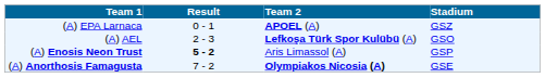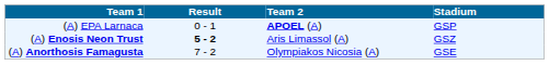 <table cellspacing="0" style="background: #EBF5FF; border: 1px #aaa solid; border-collapse: collapse; font-size: 95%;" width=60%>
 <tr bgcolor=#006699 style="color:white;">
 <th width=25% align="right">Team 1</th>
 <th width=22% align="center">Result</th>
 <th width=30% align="left">Team 2</th>
 <th width=20% align="left">Stadium</th>
 </tr>
 <tr>
 <td align=right>(<a href='#'>A</a>) <a href='#'>EPA Larnaca</a></td>
 <td align=center>0 - 1</td>
 <td align=left><strong><a href='#'>APOEL</a></strong> (<a href='#'>A</a>)</td>
-<td><a href='#'>GSZ</a></td>
-</tr>
-<tr>
-<td align=right>(<a href='#'>A</a>) <a href='#'>AEL</a></td>
-<td align=center>2 - 3</td>
-<td align=left><strong><a href='#'>Lefkoşa Türk Spor Kulübü</a></strong> (<a href='#'>A</a>)</td>
-<td><a href='#'>GSO</a></td>
+<td><a href='#'>GSP</a></td>
 </tr>
 <tr>
 <td align=right>(<a href='#'>A</a>) <strong><a href='#'>Enosis Neon Trust</a></strong></td>
 <td align=center><strong>5 - 2</strong></td>
 <td align=left><a href='#'>Aris Limassol</a> (<a href='#'>A</a>)</td>
-<td><a href='#'>GSP</a></td>
+<td><a href='#'>GSZ</a></td>
 </tr>
 <tr>
 <td align=right>(<a href='#'>A</a>) <strong><a href='#'>Anorthosis Famagusta</a></strong></td>
 <td align=center>7 - 2</td>
-<td align=left><strong><a href='#'>Olympiakos Nicosia</a> (<a href='#'>A</a>)</strong></td>
+<td align=left><a href='#'>Olympiakos Nicosia</a> (<a href='#'>A</a>)</td>
 <td><a href='#'>GSE</a></td>
 </tr>
 <tr>
 </tr>
 </table>
